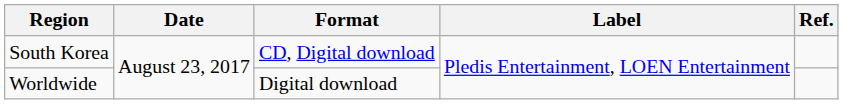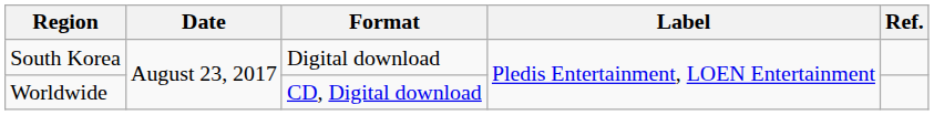 <table class="wikitable">
 <tr>
 <th>Region</th>
 <th>Date</th>
 <th>Format</th>
 <th>Label</th>
 <th>Ref.</th>
 </tr>
 <tr>
 <td>South Korea</td>
 <td rowspan="2">August 23, 2017</td>
-<td><a href='#'>CD</a>, <a href='#'>Digital download</a></td>
+<td>Digital download</td>
 <td rowspan="2"><a href='#'>Pledis Entertainment</a>, <a href='#'>LOEN Entertainment</a></td>
 <td align="center"></td>
 </tr>
 <tr>
 <td>Worldwide</td>
-<td>Digital download</td>
+<td><a href='#'>CD</a>, <a href='#'>Digital download</a></td>
 <td align="center"></td>
 </tr>
 </table>
